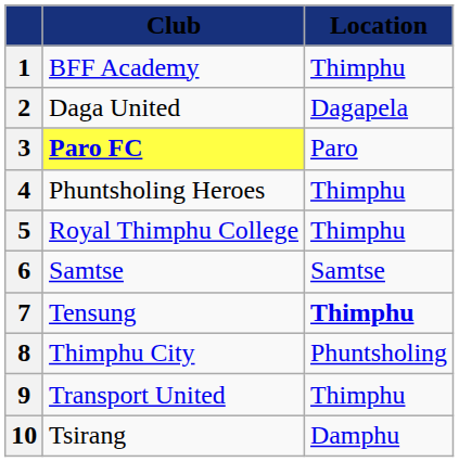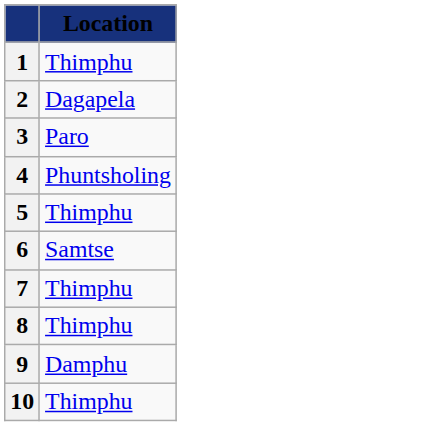 <table class="wikitable sortable" style="text-align:left">
 <tr>
 <th style="background:#17317c;"></th>
-<th style="background:#17317c;"><span>Club</span></th>
 <th style="background:#17317c;"><span>Location</span></th>
 </tr>
 <tr>
 <th>1</th>
-<td><a href='#'>BFF Academy</a></td>
 <td><a href='#'>Thimphu</a></td>
 </tr>
 <tr>
 <th>2</th>
-<td>Daga United</td>
 <td><a href='#'>Dagapela</a></td>
 </tr>
 <tr>
 <th>3</th>
-<td bgcolor=#ffff44><strong><a href='#'>Paro FC</a></strong></td>
 <td><a href='#'>Paro</a></td>
 </tr>
 <tr>
 <th>4</th>
-<td>Phuntsholing Heroes</td>
-<td><a href='#'>Thimphu</a></td>
+<td><a href='#'>Phuntsholing</a></td>
 </tr>
 <tr>
 <th>5</th>
-<td><a href='#'>Royal Thimphu College</a></td>
 <td><a href='#'>Thimphu</a></td>
 </tr>
 <tr>
 <th>6</th>
 <td><a href='#'>Samtse</a></td>
-<td><a href='#'>Samtse</a></td>
 </tr>
 <tr>
 <th>7</th>
-<td><a href='#'>Tensung</a></td>
-<td><strong><a href='#'>Thimphu</a></strong></td>
+<td><a href='#'>Thimphu</a></td>
 </tr>
 <tr>
 <th>8</th>
-<td><a href='#'>Thimphu City</a></td>
-<td><a href='#'>Phuntsholing</a></td>
+<td><a href='#'>Thimphu</a></td>
 </tr>
 <tr>
 <th>9</th>
-<td><a href='#'>Transport United</a></td>
-<td><a href='#'>Thimphu</a></td>
+<td><a href='#'>Damphu</a></td>
 </tr>
 <tr>
 <th>10</th>
-<td>Tsirang</td>
-<td><a href='#'>Damphu</a></td>
+<td><a href='#'>Thimphu</a></td>
 </tr>
 </table>
